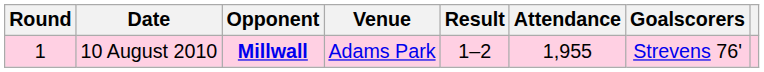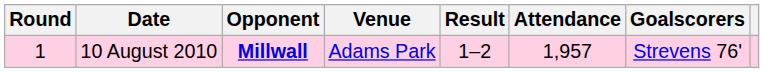 <table class="wikitable" style="text-align:center;">
 <tr>
 <th>Round</th>
 <th>Date</th>
 <th>Opponent</th>
 <th>Venue</th>
 <th>Result</th>
 <th>Attendance</th>
 <th>Goalscorers</th>
 <th></th>
 </tr>
 <tr style="background-color: #ffd0e3;">
 <td>1</td>
 <td>10 August 2010</td>
 <td><strong><a href='#'>Millwall</a></strong></td>
 <td><a href='#'>Adams Park</a></td>
 <td>1–2</td>
-<td>1,955</td>
+<td>1,957</td>
 <td><a href='#'>Strevens</a> 76'</td>
 <td></td>
 </tr>
 </table>
